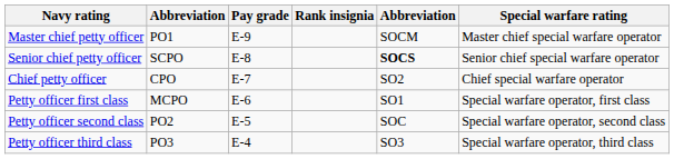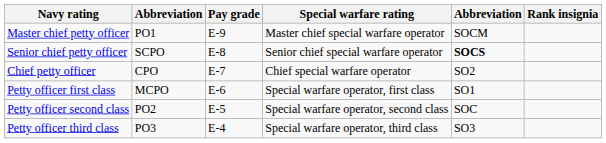 <table class="wikitable">
 <tr>
 <th>Navy rating</th>
 <th>Abbreviation</th>
 <th>Pay grade</th>
+<th>Special warfare rating</th>
+<th>Abbreviation</th>
 <th>Rank insignia</th>
-<th>Abbreviation</th>
-<th>Special warfare rating</th>
 </tr>
 <tr>
 <td><a href='#'>Master chief petty officer</a></td>
 <td>PO1</td>
 <td>E-9</td>
+<td>Master chief special warfare operator</td>
+<td>SOCM</td>
 <td></td>
-<td>SOCM</td>
-<td>Master chief special warfare operator</td>
 </tr>
 <tr>
 <td><a href='#'>Senior chief petty officer</a></td>
 <td>SCPO</td>
 <td>E-8</td>
+<td>Senior chief special warfare operator</td>
+<td><strong>SOCS</strong></td>
 <td></td>
-<td><strong>SOCS</strong></td>
-<td>Senior chief special warfare operator</td>
 </tr>
 <tr>
 <td><a href='#'>Chief petty officer</a></td>
 <td>CPO</td>
 <td>E-7</td>
+<td>Chief special warfare operator</td>
+<td>SO2</td>
 <td></td>
-<td>SO2</td>
-<td>Chief special warfare operator</td>
 </tr>
 <tr>
 <td><a href='#'>Petty officer first class</a></td>
 <td>MCPO</td>
 <td>E-6</td>
+<td>Special warfare operator, first class</td>
+<td>SO1</td>
 <td></td>
-<td>SO1</td>
-<td>Special warfare operator, first class</td>
 </tr>
 <tr>
 <td><a href='#'>Petty officer second class</a></td>
 <td>PO2</td>
 <td>E-5</td>
+<td>Special warfare operator, second class</td>
+<td>SOC</td>
 <td></td>
-<td>SOC</td>
-<td>Special warfare operator, second class</td>
 </tr>
 <tr>
 <td><a href='#'>Petty officer third class</a></td>
 <td>PO3</td>
 <td>E-4</td>
+<td>Special warfare operator, third class</td>
+<td>SO3</td>
 <td></td>
-<td>SO3</td>
-<td>Special warfare operator, third class</td>
 </tr>
 </table>
